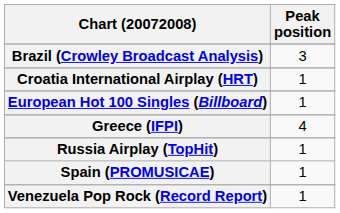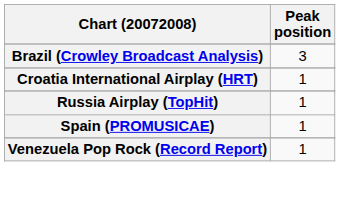 <table class="wikitable sortable plainrowheaders" style="text-align:center;">
 <tr>
 <th>Chart (20072008)</th>
 <th>Peak<br>position</th>
 </tr>
 <tr>
 </tr>
 <tr>
 </tr>
 <tr>
 </tr>
 <tr>
 </tr>
 <tr>
 </tr>
 <tr>
 <th scope="row">Brazil (<a href='#'>Crowley Broadcast Analysis</a>)</th>
 <td>3</td>
 </tr>
 <tr>
 </tr>
 <tr>
 </tr>
 <tr>
 <th scope="row">Croatia International Airplay (<a href='#'>HRT</a>)</th>
 <td>1</td>
 </tr>
 <tr>
 </tr>
 <tr>
 </tr>
 <tr>
-<th scope="row"><a href='#'>European Hot 100 Singles</a> (<em><a href='#'>Billboard</a></em>)</th>
-<td>1</td>
 </tr>
 <tr>
 </tr>
 <tr>
-</tr>
-<tr>
-</tr>
-<tr>
-<th scope="row">Greece (<a href='#'>IFPI</a>)</th>
-<td>4</td>
 </tr>
 <tr>
 </tr>
 <tr>
 </tr>
 <tr>
 </tr>
 <tr>
 </tr>
 <tr>
 </tr>
 <tr>
 </tr>
 <tr>
 </tr>
 <tr>
 </tr>
 <tr>
 </tr>
 <tr>
 <th scope="row">Russia Airplay (<a href='#'>TopHit</a>)</th>
 <td>1</td>
 </tr>
 <tr>
 <th scope="row">Spain (<a href='#'>PROMUSICAE</a>)</th>
 <td>1</td>
 </tr>
 <tr>
 </tr>
 <tr>
 </tr>
 <tr>
 </tr>
 <tr>
 </tr>
 <tr>
 </tr>
 <tr>
 </tr>
 <tr>
 </tr>
 <tr>
 </tr>
 <tr>
 </tr>
 <tr>
 </tr>
 <tr>
 </tr>
 <tr>
 </tr>
 <tr>
 </tr>
 <tr>
 </tr>
 <tr>
 <th scope="row">Venezuela Pop Rock (<a href='#'>Record Report</a>)</th>
 <td>1</td>
 </tr>
 </table>
